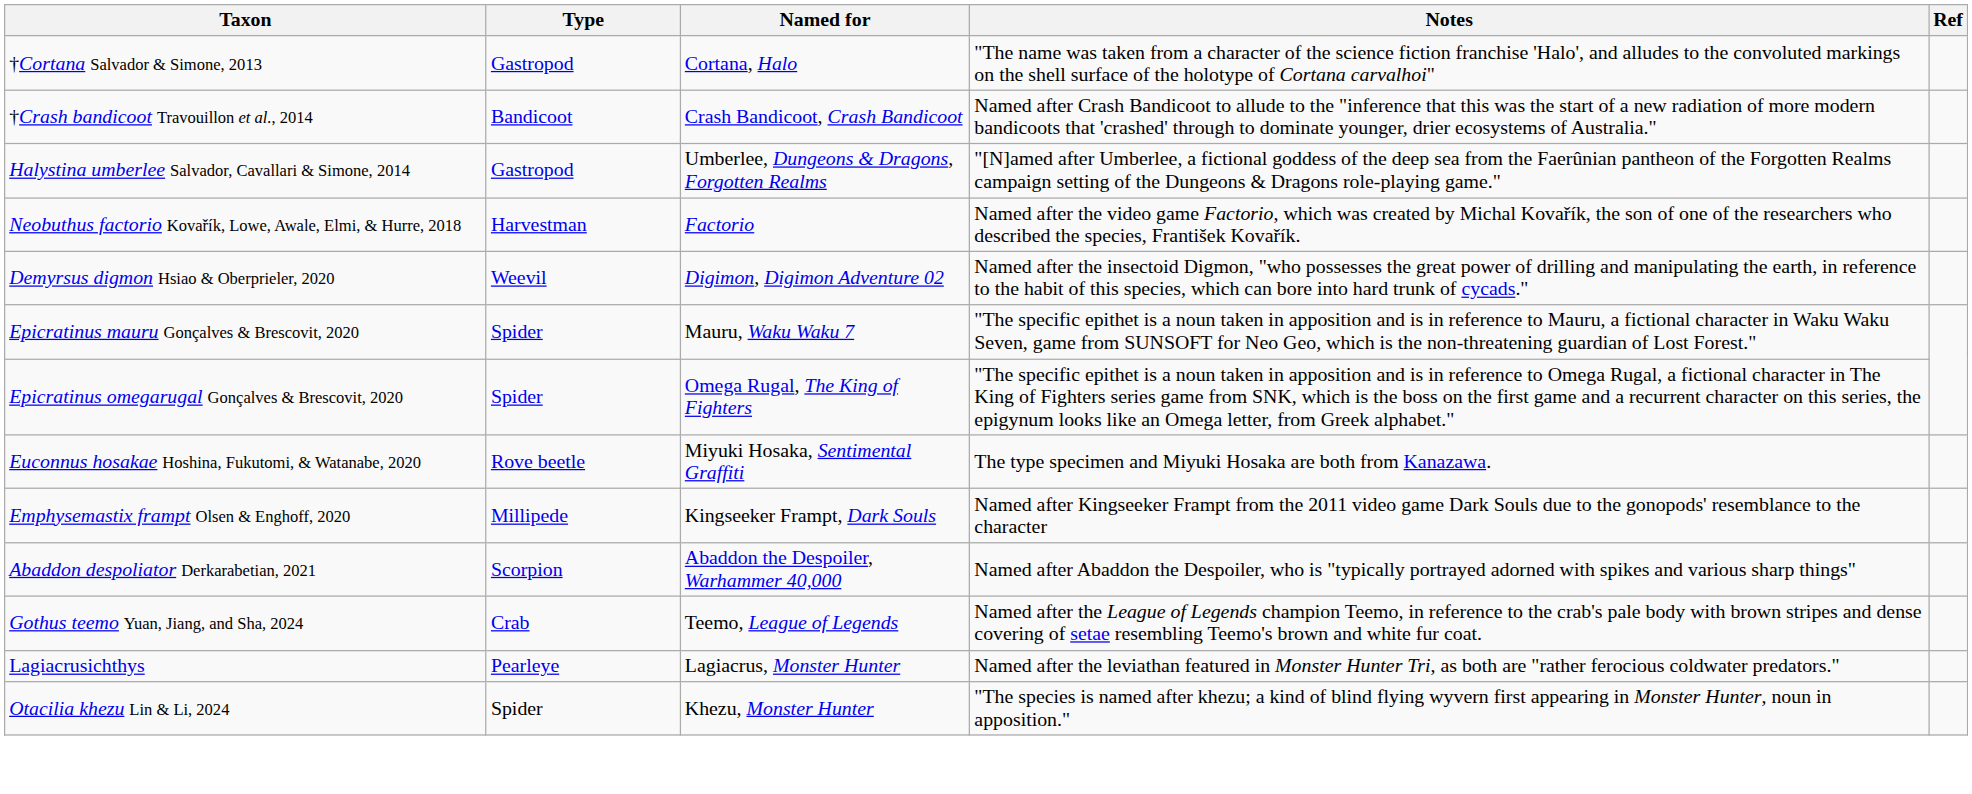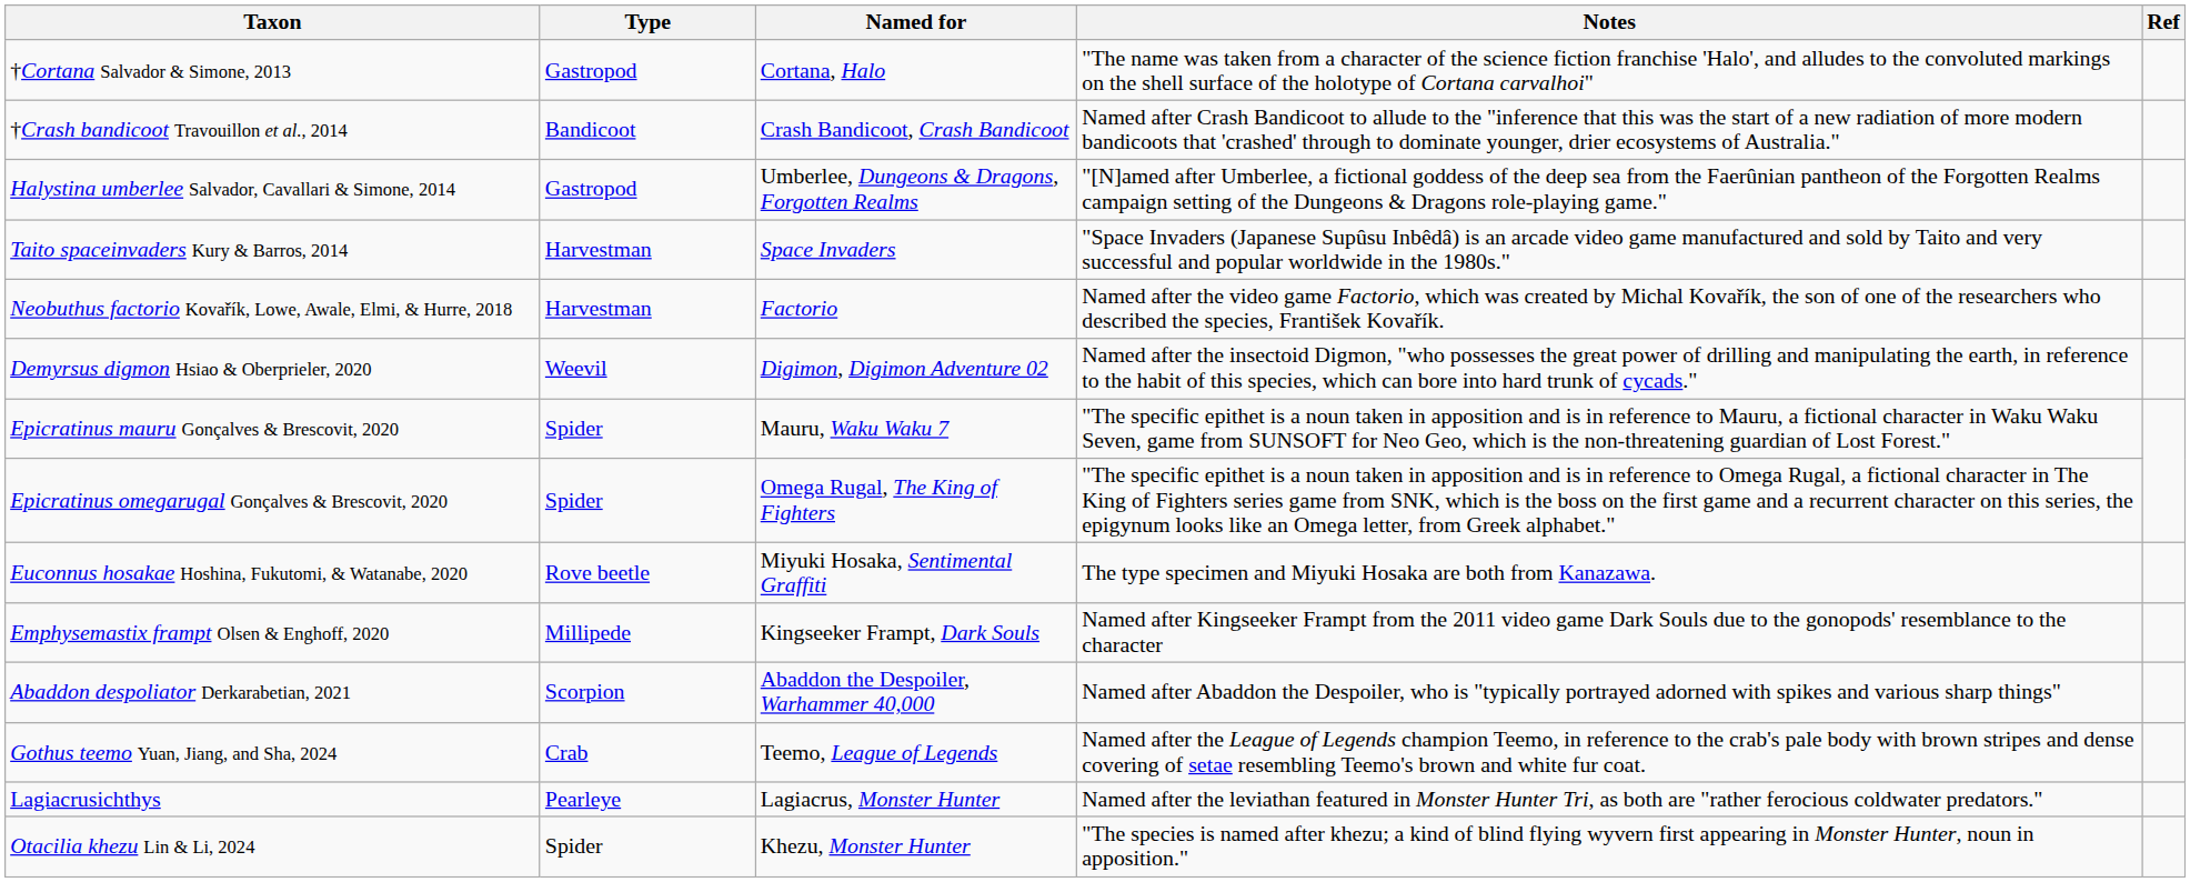 <table class="wikitable sortable" width="100%">
 <tr>
 <th style="width:25%;">Taxon</th>
 <th style="width:10%;">Type</th>
 <th style="width:15%;">Named for</th>
 <th style="width:50%;">Notes</th>
 <th class="unsortable">Ref</th>
 </tr>
 <tr>
 <td>†<em><a href='#'>Cortana</a></em> <small>Salvador & Simone, 2013</small></td>
 <td><a href='#'>Gastropod</a></td>
 <td><a href='#'>Cortana</a>, <em><a href='#'>Halo</a></em></td>
 <td>"The name was taken from a character of the science fiction franchise 'Halo', and alludes to the convoluted markings on the shell surface of the holotype of <em>Cortana carvalhoi</em>"</td>
 <td></td>
 </tr>
 <tr>
 <td>†<em><a href='#'>Crash bandicoot</a></em> <small>Travouillon <em>et al.</em>, 2014</small></td>
 <td><a href='#'>Bandicoot</a></td>
 <td><a href='#'>Crash Bandicoot</a>, <em><a href='#'>Crash Bandicoot</a></em></td>
 <td>Named after Crash Bandicoot to allude to the "inference that this was the start of a new radiation of more modern bandicoots that 'crashed' through to dominate younger, drier ecosystems of Australia."</td>
 <td></td>
 </tr>
 <tr>
 <td><em><a href='#'>Halystina umberlee</a></em> <small>Salvador, Cavallari & Simone, 2014</small></td>
 <td><a href='#'>Gastropod</a></td>
 <td>Umberlee, <em><a href='#'>Dungeons & Dragons</a></em>, <em><a href='#'>Forgotten Realms</a></em></td>
 <td>"[N]amed after Umberlee, a fictional goddess of the deep sea from the Faerûnian pantheon of the Forgotten Realms campaign setting of the Dungeons & Dragons role-playing game."</td>
+<td></td>
+</tr>
+<tr>
+<td><em><a href='#'>Taito spaceinvaders</a></em> <small>Kury & Barros, 2014</small></td>
+<td><a href='#'>Harvestman</a></td>
+<td><em><a href='#'>Space Invaders</a></em></td>
+<td>"Space Invaders (Japanese Supûsu Inbêdâ) is an arcade video game manufactured and sold by Taito and very successful and popular worldwide in the 1980s."</td>
 <td></td>
 </tr>
 <tr>
 <td><em><a href='#'>Neobuthus factorio</a></em> <small>Kovařík, Lowe, Awale, Elmi, & Hurre, 2018</small></td>
 <td><a href='#'>Harvestman</a></td>
 <td><em><a href='#'>Factorio</a></em></td>
 <td>Named after the video game <em>Factorio</em>, which was created by Michal Kovařík, the son of one of the researchers who described the species, František Kovařík.</td>
 <td></td>
 </tr>
 <tr>
 <td><em><a href='#'>Demyrsus digmon</a></em> <small>Hsiao & Oberprieler, 2020</small></td>
 <td><a href='#'>Weevil</a></td>
 <td><em><a href='#'>Digimon</a></em>, <em><a href='#'>Digimon Adventure 02</a></em></td>
 <td>Named after the insectoid Digmon, "who possesses the great power of drilling and manipulating the earth, in reference to the habit of this species, which can bore into hard trunk of <a href='#'>cycads</a>."</td>
 <td></td>
 </tr>
 <tr>
 <td><em><a href='#'>Epicratinus mauru</a></em> <small>Gonçalves & Brescovit, 2020</small></td>
 <td><a href='#'>Spider</a></td>
 <td>Mauru, <em><a href='#'>Waku Waku 7</a></em></td>
 <td>"The specific epithet is a noun taken in apposition and is in reference to Mauru, a fictional character in Waku Waku Seven, game from SUNSOFT for Neo Geo, which is the non-threatening guardian of Lost Forest."</td>
 <td rowspan="2"></td>
 </tr>
 <tr>
 <td><em><a href='#'>Epicratinus omegarugal</a></em> <small>Gonçalves & Brescovit, 2020</small></td>
 <td><a href='#'>Spider</a></td>
 <td><a href='#'>Omega Rugal</a>, <em><a href='#'>The King of Fighters</a></em></td>
 <td>"The specific epithet is a noun taken in apposition and is in reference to Omega Rugal, a fictional character in The King of Fighters series game from SNK, which is the boss on the first game and a recurrent character on this series, the epigynum looks like an Omega letter, from Greek alphabet."</td>
 </tr>
 <tr>
 <td><em><a href='#'>Euconnus hosakae</a></em> <small>Hoshina, Fukutomi, & Watanabe, 2020</small></td>
 <td><a href='#'>Rove beetle</a></td>
 <td>Miyuki Hosaka, <em><a href='#'>Sentimental Graffiti</a></em></td>
 <td>The type specimen and Miyuki Hosaka are both from <a href='#'>Kanazawa</a>.</td>
 <td></td>
 </tr>
 <tr>
 <td><em><a href='#'>Emphysemastix frampt</a></em> <small>Olsen & Enghoff, 2020</small></td>
 <td><a href='#'>Millipede</a></td>
 <td>Kingseeker Frampt, <em><a href='#'>Dark Souls</a></em></td>
 <td>Named after Kingseeker Frampt from the 2011 video game Dark Souls due to the gonopods' resemblance to the character</td>
 <td></td>
 </tr>
 <tr>
 <td><em><a href='#'>Abaddon despoliator</a></em> <small>Derkarabetian, 2021</small></td>
 <td><a href='#'>Scorpion</a></td>
 <td><a href='#'>Abaddon the Despoiler</a>, <em><a href='#'>Warhammer 40,000</a></em></td>
 <td>Named after Abaddon the Despoiler, who is "typically portrayed adorned with spikes and various sharp things"</td>
 <td></td>
 </tr>
 <tr>
 <td><em><a href='#'>Gothus teemo</a></em> <small>Yuan, Jiang, and Sha, 2024</small></td>
 <td><a href='#'>Crab</a></td>
 <td>Teemo, <em><a href='#'>League of Legends</a></em></td>
 <td>Named after the <em>League of Legends</em> champion Teemo, in reference to the crab's pale body with brown stripes and dense covering of <a href='#'>setae</a> resembling Teemo's brown and white fur coat.</td>
 <td></td>
 </tr>
 <tr>
 <td><a href='#'>Lagiacrusichthys</a></td>
 <td><a href='#'>Pearleye</a></td>
 <td>Lagiacrus, <a href='#'><em>Monster Hunter</em></a></td>
 <td>Named after the leviathan featured in <em>Monster Hunter Tri</em>, as both are "rather ferocious coldwater predators."</td>
 <td></td>
 </tr>
 <tr>
 <td><em><a href='#'>Otacilia khezu</a></em> <small>Lin & Li, 2024</small></td>
 <td>Spider</td>
 <td>Khezu, <em><a href='#'>Monster Hunter</a></em></td>
 <td>"The species is named after khezu; a kind of blind flying wyvern first appearing in <em>Monster Hunter</em>, noun in apposition."</td>
 <td></td>
 </tr>
 </table>
